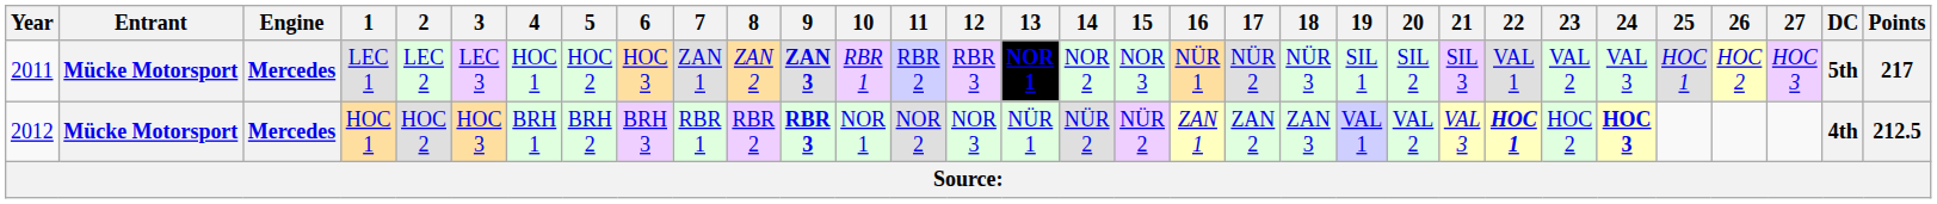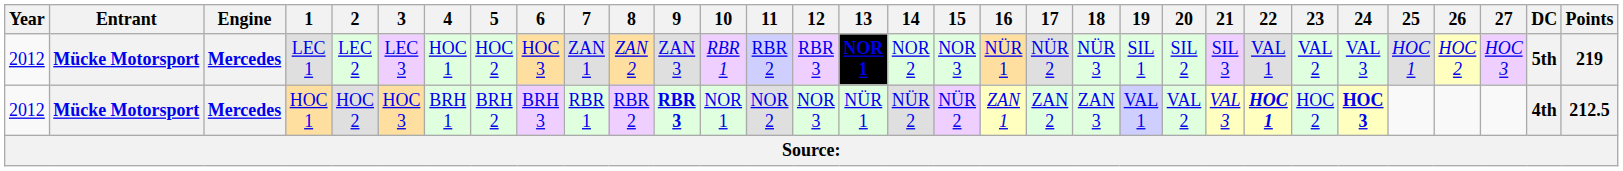 <table class="wikitable" style="text-align:center; font-size:85%">
 <tr>
 <th>Year</th>
 <th>Entrant</th>
 <th>Engine</th>
 <th>1</th>
 <th>2</th>
 <th>3</th>
 <th>4</th>
 <th>5</th>
 <th>6</th>
 <th>7</th>
 <th>8</th>
 <th>9</th>
 <th>10</th>
 <th>11</th>
 <th>12</th>
 <th>13</th>
 <th>14</th>
 <th>15</th>
 <th>16</th>
 <th>17</th>
 <th>18</th>
 <th>19</th>
 <th>20</th>
 <th>21</th>
 <th>22</th>
 <th>23</th>
 <th>24</th>
 <th>25</th>
 <th>26</th>
 <th>27</th>
 <th>DC</th>
 <th>Points</th>
 </tr>
 <tr>
-<td><a href='#'>2011</a></td>
+<td><a href='#'>2012</a></td>
 <th nowrap><a href='#'>Mücke Motorsport</a></th>
 <th nowrap><a href='#'>Mercedes</a></th>
 <td style="background:#DFDFDF;"><a href='#'>LEC<br>1</a><br></td>
 <td style="background:#DFFFDF;"><a href='#'>LEC<br>2</a><br></td>
 <td style="background:#EFCFFF;"><a href='#'>LEC<br>3</a><br></td>
 <td style="background:#DFFFDF;"><a href='#'>HOC<br>1</a><br></td>
 <td style="background:#DFFFDF;"><a href='#'>HOC<br>2</a><br></td>
 <td style="background:#FFDF9F;"><a href='#'>HOC<br>3</a><br></td>
 <td style="background:#DFDFDF;"><a href='#'>ZAN<br>1</a><br></td>
 <td style="background:#FFDF9F;"><em><a href='#'>ZAN<br>2</a></em><br></td>
-<td style="background:#DFDFDF;"><strong><a href='#'>ZAN<br>3</a><br></strong></td>
+<td style="background:#DFDFDF;"><a href='#'>ZAN<br>3</a><br></td>
 <td style="background:#EFCFFF;"><em><a href='#'>RBR<br>1</a></em><br></td>
 <td style="background:#CFCFFF;"><a href='#'>RBR<br>2</a><br></td>
 <td style="background:#EFCFFF;"><a href='#'>RBR<br>3</a><br></td>
 <td style="background:#000000; color:white"><strong><a href='#'><span>NOR<br>1</span></a><br></strong></td>
 <td style="background:#DFFFDF;"><a href='#'>NOR<br>2</a><br></td>
 <td style="background:#DFFFDF;"><a href='#'>NOR<br>3</a><br></td>
 <td style="background:#FFDF9F;"><a href='#'>NÜR<br>1</a><br></td>
 <td style="background:#DFDFDF;"><a href='#'>NÜR<br>2</a><br></td>
 <td style="background:#DFFFDF;"><a href='#'>NÜR<br>3</a><br></td>
 <td style="background:#DFFFDF;"><a href='#'>SIL<br>1</a><br></td>
 <td style="background:#DFFFDF;"><a href='#'>SIL<br>2</a><br></td>
 <td style="background:#EFCFFF;"><a href='#'>SIL<br>3</a><br></td>
 <td style="background:#DFDFDF;"><a href='#'>VAL<br>1</a><br></td>
 <td style="background:#DFFFDF;"><a href='#'>VAL<br>2</a><br></td>
 <td style="background:#DFFFDF;"><a href='#'>VAL<br>3</a><br></td>
 <td style="background:#DFDFDF;"><em><a href='#'>HOC<br>1</a></em><br></td>
 <td style="background:#FFFFBF;"><em><a href='#'>HOC<br>2</a></em><br></td>
 <td style="background:#EFCFFF;"><em><a href='#'>HOC<br>3</a></em><br></td>
 <th>5th</th>
-<th>217</th>
+<th>219</th>
 </tr>
 <tr>
 <td><a href='#'>2012</a></td>
 <th nowrap><a href='#'>Mücke Motorsport</a></th>
 <th nowrap><a href='#'>Mercedes</a></th>
 <td style="background:#FFDF9F;"><a href='#'>HOC<br>1</a><br></td>
 <td style="background:#DFDFDF;"><a href='#'>HOC<br>2</a><br></td>
 <td style="background:#FFDF9F;"><a href='#'>HOC<br>3</a><br></td>
 <td style="background:#DFFFDF;"><a href='#'>BRH<br>1</a><br></td>
 <td style="background:#DFFFDF;"><a href='#'>BRH<br>2</a><br></td>
 <td style="background:#EFCFFF;"><a href='#'>BRH<br>3</a><br></td>
 <td style="background:#DFFFDF;"><a href='#'>RBR<br>1</a><br></td>
 <td style="background:#EFCFFF;"><a href='#'>RBR<br>2</a><br></td>
 <td style="background:#DFFFDF;"><strong><a href='#'>RBR<br>3</a></strong><br></td>
 <td style="background:#DFFFDF;"><a href='#'>NOR<br>1</a><br></td>
 <td style="background:#DFDFDF;"><a href='#'>NOR<br>2</a><br></td>
 <td style="background:#DFFFDF;"><a href='#'>NOR<br>3</a><br></td>
 <td style="background:#DFFFDF;"><a href='#'>NÜR<br>1</a><br></td>
 <td style="background:#DFDFDF;"><a href='#'>NÜR<br>2</a><br></td>
 <td style="background:#EFCFFF;"><a href='#'>NÜR<br>2</a><br></td>
 <td style="background:#FFFFBF;"><em><a href='#'>ZAN<br>1</a></em><br></td>
 <td style="background:#DFFFDF;"><a href='#'>ZAN<br>2</a><br></td>
 <td style="background:#DFFFDF;"><a href='#'>ZAN<br>3</a><br></td>
 <td style="background:#CFCFFF;"><a href='#'>VAL<br>1</a><br></td>
 <td style="background:#DFFFDF;"><a href='#'>VAL<br>2</a><br></td>
 <td style="background:#FFFFBF;"><em><a href='#'>VAL<br>3</a></em><br></td>
 <td style="background:#FFFFBF;"><strong><em><a href='#'>HOC<br>1</a></em></strong><br></td>
 <td style="background:#DFFFDF;"><a href='#'>HOC<br>2</a><br></td>
 <td style="background:#FFFFBF;"><strong><a href='#'>HOC<br>3</a></strong><br></td>
 <td></td>
 <td></td>
 <td></td>
 <th>4th</th>
 <th>212.5</th>
 </tr>
 <tr>
 <th colspan="32">Source:</th>
 </tr>
 </table>
